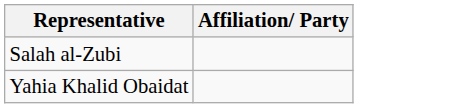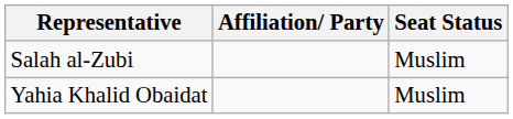 <table class="wikitable">
 <tr>
 <th>Representative</th>
 <th>Affiliation/ Party</th>
+<th>Seat Status</th>
 </tr>
 <tr>
 <td>Salah al-Zubi</td>
 <td></td>
+<td>Muslim</td>
 </tr>
 <tr>
 <td>Yahia Khalid Obaidat</td>
 <td></td>
+<td>Muslim</td>
 </tr>
 </table>
